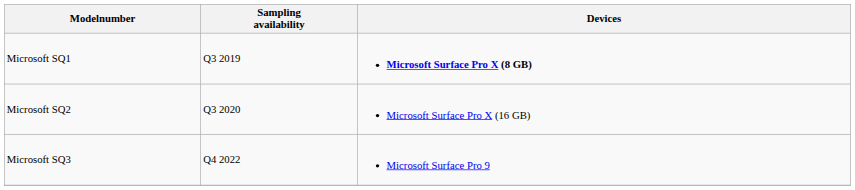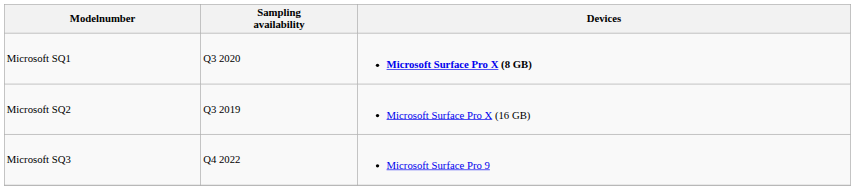 <table class="wikitable" style="width:100%">
 <tr>
 <th>Modelnumber</th>
 <th>Sampling<br>availability</th>
 <th>Devices</th>
 </tr>
 <tr>
 <td>Microsoft SQ1</td>
-<td>Q3 2019</td>
+<td>Q3 2020</td>
 <td><strong><br><ul><li><a href='#'>Microsoft Surface Pro X</a> (8 GB)</li></ul></strong></td>
 </tr>
 <tr>
 <td>Microsoft SQ2</td>
-<td>Q3 2020</td>
+<td>Q3 2019</td>
 <td><br><ul><li><a href='#'>Microsoft Surface Pro X</a> (16 GB)</li></ul></td>
 </tr>
 <tr>
 <td>Microsoft SQ3</td>
 <td>Q4 2022</td>
 <td><br><ul><li><a href='#'>Microsoft Surface Pro 9</a></li></ul></td>
 </tr>
 <tr>
 </tr>
 </table>
